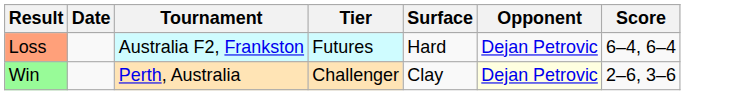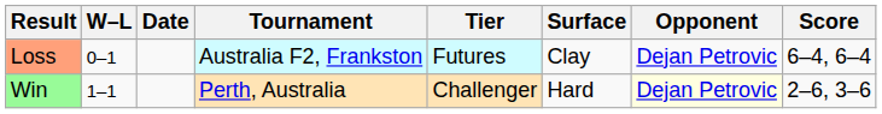 <table class="sortable wikitable">
 <tr>
 <th>Result</th>
+<th class="unsortable">W–L</th>
 <th>Date</th>
 <th>Tournament</th>
 <th>Tier</th>
 <th>Surface</th>
 <th>Opponent</th>
 <th class="unsortable">Score</th>
 </tr>
 <tr>
 <td style="background:#ffa07a;">Loss</td>
+<td><small>0–1</small></td>
 <td></td>
 <td style="background:#cffcff;">Australia F2, <a href='#'>Frankston</a></td>
 <td style="background:#cffcff;">Futures</td>
-<td>Hard</td>
+<td>Clay</td>
 <td> <a href='#'>Dejan Petrovic</a></td>
 <td>6–4, 6–4</td>
 </tr>
 <tr>
 <td style="background:#98fb98;">Win</td>
+<td><small>1–1</small></td>
 <td></td>
 <td style="background:moccasin;"><a href='#'>Perth</a>, Australia</td>
 <td style="background:moccasin;">Challenger</td>
-<td>Clay</td>
+<td>Hard</td>
 <td style="background: lightyellow;"> <a href='#'>Dejan Petrovic</a></td>
 <td>2–6, 3–6</td>
 </tr>
 </table>
